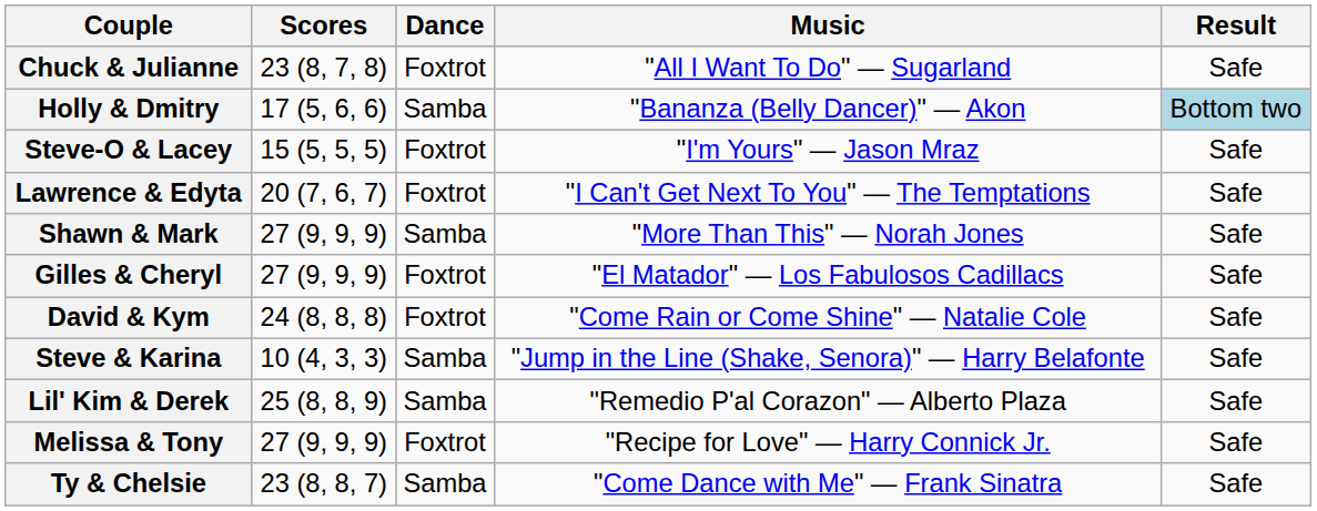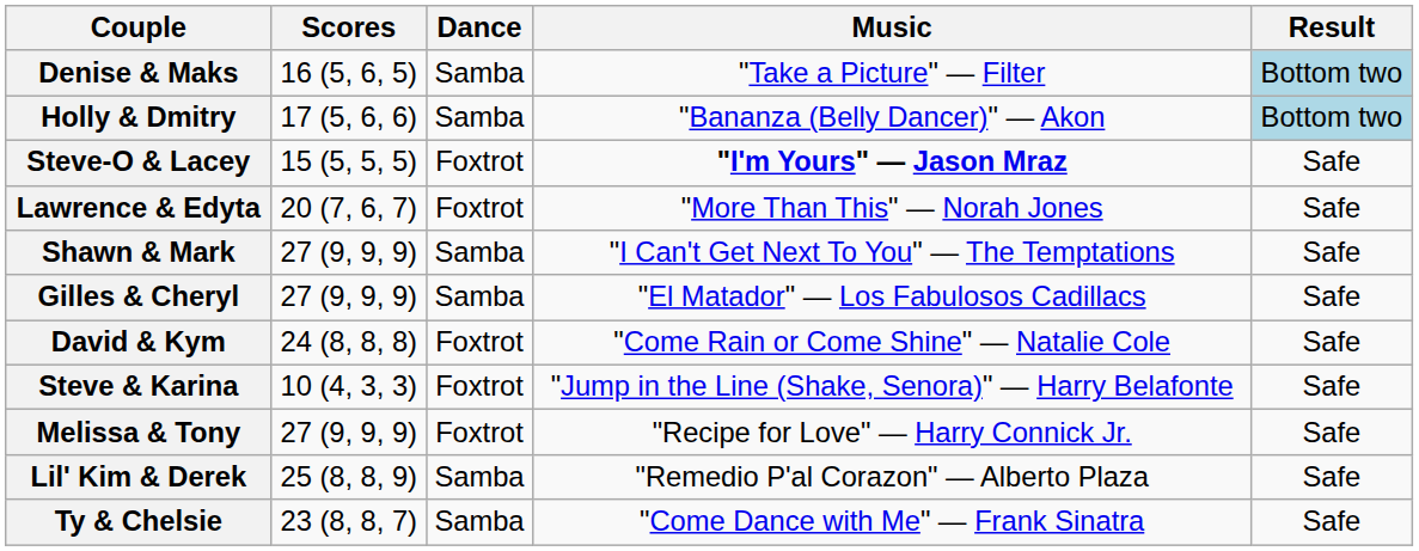 <table class="wikitable sortable" style="text-align:center; width:90%">
 <tr>
 <th scope="col">Couple</th>
 <th scope="col">Scores</th>
 <th scope="col" class="unsortable">Dance</th>
 <th scope="col" class="unsortable">Music</th>
 <th scope="col" class="unsortable">Result</th>
 </tr>
 <tr>
-<th scope="row">Chuck & Julianne</th>
-<td>23 (8, 7, 8)</td>
-<td>Foxtrot</td>
-<td>"<a href='#'>All I Want To Do</a>" — <a href='#'>Sugarland</a></td>
-<td>Safe</td>
+<th scope="row">Denise & Maks</th>
+<td>16 (5, 6, 5)</td>
+<td>Samba</td>
+<td>"<a href='#'>Take a Picture</a>" — <a href='#'>Filter</a></td>
+<td bgcolor=lightblue>Bottom two</td>
 </tr>
 <tr>
 <th scope="row">Holly & Dmitry</th>
 <td>17 (5, 6, 6)</td>
 <td>Samba</td>
 <td>"<a href='#'>Bananza (Belly Dancer)</a>" — <a href='#'>Akon</a></td>
 <td bgcolor=lightblue>Bottom two</td>
 </tr>
 <tr>
 <th scope="row">Steve-O & Lacey</th>
 <td>15 (5, 5, 5)</td>
 <td>Foxtrot</td>
-<td>"<a href='#'>I'm Yours</a>" — <a href='#'>Jason Mraz</a></td>
+<td><strong>"<a href='#'>I'm Yours</a>" — <a href='#'>Jason Mraz</a></strong></td>
 <td>Safe</td>
 </tr>
 <tr>
 <th scope="row">Lawrence & Edyta</th>
 <td>20 (7, 6, 7)</td>
 <td>Foxtrot</td>
-<td>"<a href='#'>I Can't Get Next To You</a>" — <a href='#'>The Temptations</a></td>
+<td>"<a href='#'>More Than This</a>" — <a href='#'>Norah Jones</a></td>
 <td>Safe</td>
 </tr>
 <tr>
 <th scope="row">Shawn & Mark</th>
 <td>27 (9, 9, 9)</td>
 <td>Samba</td>
-<td>"<a href='#'>More Than This</a>" — <a href='#'>Norah Jones</a></td>
+<td>"<a href='#'>I Can't Get Next To You</a>" — <a href='#'>The Temptations</a></td>
 <td>Safe</td>
 </tr>
 <tr>
 <th scope="row">Gilles & Cheryl</th>
 <td>27 (9, 9, 9)</td>
-<td>Foxtrot</td>
+<td>Samba</td>
 <td>"<a href='#'>El Matador</a>" — <a href='#'>Los Fabulosos Cadillacs</a></td>
 <td>Safe</td>
 </tr>
 <tr>
 <th scope="row">David & Kym</th>
 <td>24 (8, 8, 8)</td>
 <td>Foxtrot</td>
 <td>"<a href='#'>Come Rain or Come Shine</a>" — <a href='#'>Natalie Cole</a></td>
 <td>Safe</td>
 </tr>
 <tr>
 <th scope="row">Steve & Karina</th>
 <td>10 (4, 3, 3)</td>
-<td>Samba</td>
+<td>Foxtrot</td>
 <td>"<a href='#'>Jump in the Line (Shake, Senora)</a>" — <a href='#'>Harry Belafonte</a></td>
+<td>Safe</td>
+</tr>
+<tr>
+<th scope="row">Melissa & Tony</th>
+<td>27 (9, 9, 9)</td>
+<td>Foxtrot</td>
+<td>"Recipe for Love" — <a href='#'>Harry Connick Jr.</a></td>
 <td>Safe</td>
 </tr>
 <tr>
 <th scope="row">Lil' Kim & Derek</th>
 <td>25 (8, 8, 9)</td>
 <td>Samba</td>
 <td>"Remedio P'al Corazon" — Alberto Plaza</td>
 <td>Safe</td>
 </tr>
 <tr>
-<th scope="row">Melissa & Tony</th>
-<td>27 (9, 9, 9)</td>
-<td>Foxtrot</td>
-<td>"Recipe for Love" — <a href='#'>Harry Connick Jr.</a></td>
-<td>Safe</td>
-</tr>
-<tr>
 <th scope="row">Ty & Chelsie</th>
 <td>23 (8, 8, 7)</td>
 <td>Samba</td>
 <td>"<a href='#'>Come Dance with Me</a>" — <a href='#'>Frank Sinatra</a></td>
 <td>Safe</td>
 </tr>
 </table>
